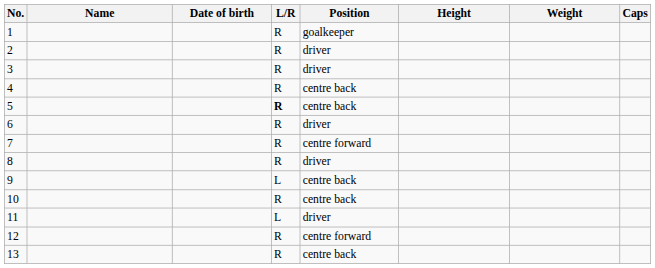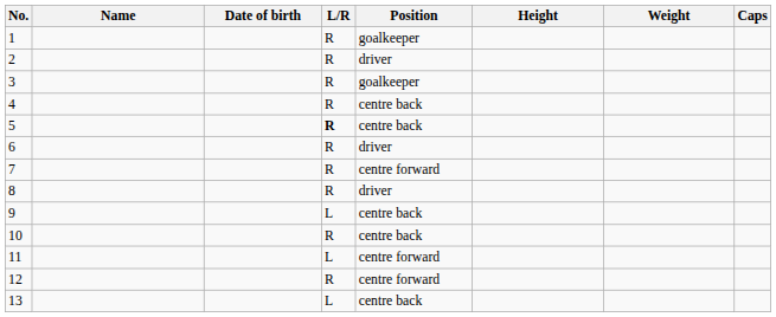 <table class=wikitable sortable style=font-size:100%; text-align:center;>
 <tr>
 <th>No.</th>
 <th style=width:12em>Name</th>
 <th style=width:8em>Date of birth</th>
 <th style=width:2em>L/R</th>
 <th style=width:8em>Position</th>
 <th style=width:9em>Height</th>
 <th style=width:9em>Weight</th>
 <th>Caps</th>
 </tr>
 <tr>
 <td>1</td>
 <td align=left></td>
 <td></td>
 <td>R</td>
 <td>goalkeeper</td>
 <td></td>
 <td></td>
 <td></td>
 </tr>
 <tr>
 <td>2</td>
 <td align=left></td>
 <td></td>
 <td>R</td>
 <td>driver</td>
 <td></td>
 <td></td>
 <td></td>
 </tr>
 <tr>
 <td>3</td>
 <td align=left></td>
 <td></td>
 <td>R</td>
-<td>driver</td>
+<td>goalkeeper</td>
 <td></td>
 <td></td>
 <td></td>
 </tr>
 <tr>
 <td>4</td>
 <td align=left></td>
 <td></td>
 <td>R</td>
 <td>centre back</td>
 <td></td>
 <td></td>
 <td></td>
 </tr>
 <tr>
 <td>5</td>
 <td align=left></td>
 <td></td>
 <td><strong>R</strong></td>
 <td>centre back</td>
 <td></td>
 <td></td>
 <td></td>
 </tr>
 <tr>
 <td>6</td>
 <td align=left></td>
 <td></td>
 <td>R</td>
 <td>driver</td>
 <td></td>
 <td></td>
 <td></td>
 </tr>
 <tr>
 <td>7</td>
 <td align=left></td>
 <td></td>
 <td>R</td>
 <td>centre forward</td>
 <td></td>
 <td></td>
 <td></td>
 </tr>
 <tr>
 <td>8</td>
 <td align=left></td>
 <td></td>
 <td>R</td>
 <td>driver</td>
 <td></td>
 <td></td>
 <td></td>
 </tr>
 <tr>
 <td>9</td>
 <td align=left></td>
 <td></td>
 <td>L</td>
 <td>centre back</td>
 <td></td>
 <td></td>
 <td></td>
 </tr>
 <tr>
 <td>10</td>
 <td align=left></td>
 <td></td>
 <td>R</td>
 <td>centre back</td>
 <td></td>
 <td></td>
 <td></td>
 </tr>
 <tr>
 <td>11</td>
 <td align=left></td>
 <td></td>
 <td>L</td>
-<td>driver</td>
+<td>centre forward</td>
 <td></td>
 <td></td>
 <td></td>
 </tr>
 <tr>
 <td>12</td>
 <td align=left></td>
 <td></td>
 <td>R</td>
 <td>centre forward</td>
 <td></td>
 <td></td>
 <td></td>
 </tr>
 <tr>
 <td>13</td>
 <td align=left></td>
 <td></td>
-<td>R</td>
+<td>L</td>
 <td>centre back</td>
 <td></td>
 <td></td>
 <td></td>
 </tr>
 </table>
